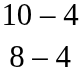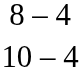 <table style="text-align:center">
 <tr>
 <th width=200></th>
 <th width=100></th>
 <th width=200></th>
 </tr>
 <tr>
 <td align=right><strong></strong></td>
-<td>10 – 4</td>
+<td>8 – 4</td>
 <td align=left></td>
 </tr>
 <tr>
 <td align=right><strong></strong></td>
-<td>8 – 4</td>
+<td>10 – 4</td>
 <td align=left></td>
 </tr>
 </table>
